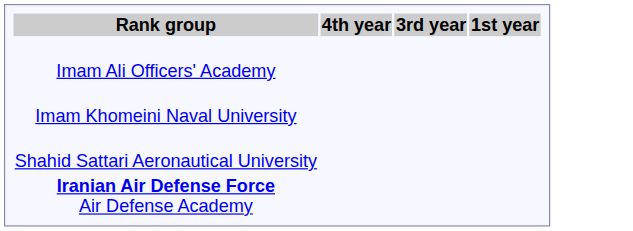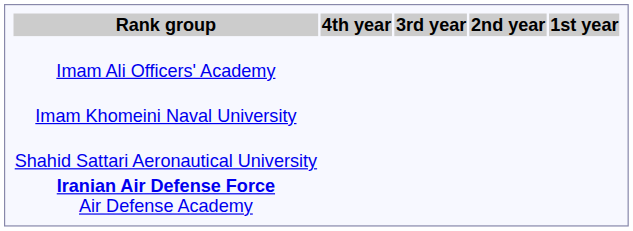 <table style="border:1px solid #8888aa; background-color:#f7f8ff; padding:5px; font-size:95%; margin: 0px 12px 12px 0px; text-align:center;">
 <tr bgcolor="#CCCCCC">
 <th>Rank group</th>
 <th>4th year</th>
 <th>3rd year</th>
+<th>2nd year</th>
 <th>1st year</th>
 </tr>
 <tr>
 <td><strong></strong><br><a href='#'>Imam Ali Officers' Academy</a></td>
+<td></td>
 <td></td>
 <td></td>
 <td></td>
 </tr>
 <tr>
 <td><strong></strong><br><a href='#'>Imam Khomeini Naval University</a></td>
 <td></td>
 <td></td>
 <td></td>
+<td></td>
 </tr>
 <tr>
 <td><strong></strong><br><a href='#'>Shahid Sattari Aeronautical University</a></td>
+<td></td>
 <td></td>
 <td></td>
 <td></td>
 </tr>
 <tr>
 <td><strong> <a href='#'>Iranian Air Defense Force</a></strong><br><a href='#'>Air Defense Academy</a></td>
 <td></td>
 <td></td>
 <td></td>
+<td></td>
 </tr>
 </table>
